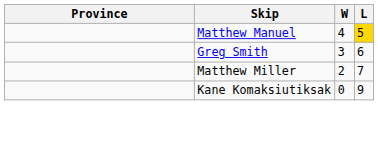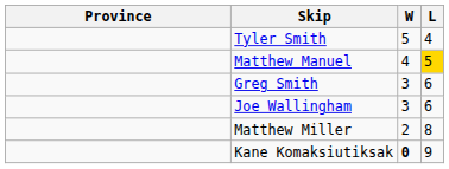 <table class="wikitable">
 <tr>
 <th width=205>Province</th>
 <th width=150>Skip</th>
 <th width=15>W</th>
 <th width=15>L</th>
+</tr>
+<tr>
+<td></td>
+<td><a href='#'>Tyler Smith</a></td>
+<td>5</td>
+<td>4</td>
 </tr>
 <tr>
 <td></td>
 <td><a href='#'>Matthew Manuel</a></td>
 <td>4</td>
 <td style="background: gold;">5</td>
 </tr>
 <tr>
 <td></td>
 <td><a href='#'>Greg Smith</a></td>
 <td>3</td>
 <td>6</td>
 </tr>
 <tr>
 <td></td>
+<td><a href='#'>Joe Wallingham</a></td>
+<td>3</td>
+<td>6</td>
+</tr>
+<tr>
+<td></td>
 <td>Matthew Miller</td>
 <td>2</td>
-<td>7</td>
+<td>8</td>
 </tr>
 <tr>
 <td></td>
 <td>Kane Komaksiutiksak</td>
-<td>0</td>
+<td><strong>0</strong></td>
 <td>9</td>
 </tr>
 </table>
